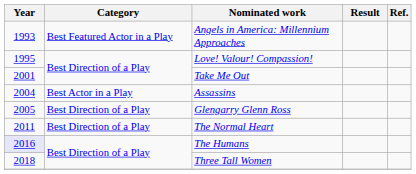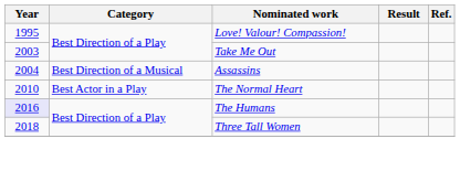 <table class=wikitable>
 <tr>
 <th scope="col" style="width:5em;">Year</th>
 <th scope="col" style="width:26em;">Category</th>
 <th scope="col" style="width:25em;">Nominated work</th>
 <th scope="col" style="width:5em;">Result</th>
 <th>Ref.</th>
 </tr>
 <tr>
-<td style="text-align:center;"><a href='#'>1993</a></td>
-<td><a href='#'>Best Featured Actor in a Play</a></td>
-<td><em><a href='#'>Angels in America: Millennium Approaches</a></em></td>
-<td></td>
-<td style="text-align:center;"></td>
-</tr>
-<tr>
 <td style="text-align:center;"><a href='#'>1995</a></td>
 <td rowspan=2><a href='#'>Best Direction of a Play</a></td>
 <td><em><a href='#'>Love! Valour! Compassion!</a></em></td>
 <td></td>
 <td style="text-align:center;"></td>
 </tr>
 <tr>
-<td style="text-align:center;"><a href='#'>2001</a></td>
+<td style="text-align:center;"><a href='#'>2003</a></td>
 <td><em><a href='#'>Take Me Out</a></em></td>
 <td></td>
 <td style="text-align:center;"></td>
 </tr>
 <tr>
 <td style="text-align:center;"><a href='#'>2004</a></td>
-<td><a href='#'>Best Actor in a Play</a></td>
+<td><a href='#'>Best Direction of a Musical</a></td>
 <td><em><a href='#'>Assassins</a></em></td>
 <td></td>
 <td style="text-align:center;"></td>
 </tr>
 <tr>
-<td style="text-align:center;"><a href='#'>2005</a></td>
-<td><a href='#'>Best Direction of a Play</a></td>
-<td><em><a href='#'>Glengarry Glenn Ross</a></em></td>
-<td></td>
-<td style="text-align:center;"></td>
-</tr>
-<tr>
-<td style="text-align:center;"><a href='#'>2011</a></td>
-<td><a href='#'>Best Direction of a Play</a></td>
+<td style="text-align:center;"><a href='#'>2010</a></td>
+<td><a href='#'>Best Actor in a Play</a></td>
 <td><em><a href='#'>The Normal Heart</a></em></td>
 <td></td>
 <td style="text-align:center;"></td>
 </tr>
 <tr>
 <td style="background: lavender; text-align:center;"><a href='#'>2016</a></td>
 <td rowspan=2><a href='#'>Best Direction of a Play</a></td>
 <td><em><a href='#'>The Humans</a></em></td>
 <td></td>
 <td style="text-align:center;"></td>
 </tr>
 <tr>
 <td style="text-align:center;"><a href='#'>2018</a></td>
 <td><em><a href='#'>Three Tall Women</a></em></td>
 <td></td>
 <td style="text-align:center;"></td>
 </tr>
 <tr>
 </tr>
 </table>
